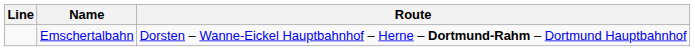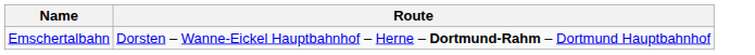 <table class="wikitable">
 <tr>
-<th>Line</th>
 <th>Name</th>
 <th>Route</th>
 </tr>
 <tr>
-<td></td>
 <td><a href='#'>Emschertalbahn</a></td>
 <td><a href='#'>Dorsten</a> – <a href='#'>Wanne-Eickel Hauptbahnhof</a> – <a href='#'>Herne</a> – <strong>Dortmund-Rahm</strong> – <a href='#'>Dortmund Hauptbahnhof</a></td>
 </tr>
 </table>
